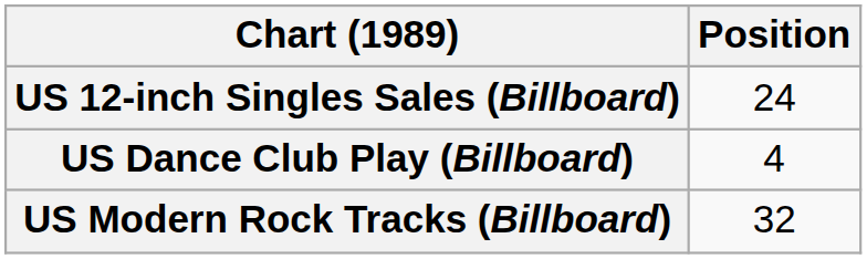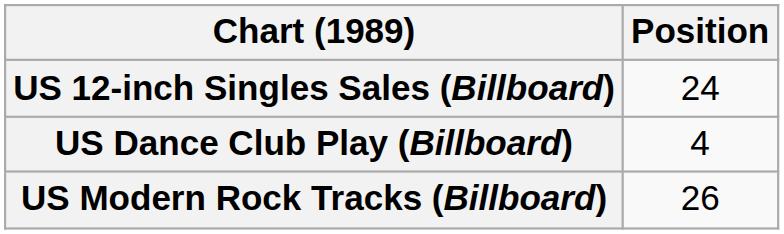 <table class="wikitable sortable plainrowheaders" style="text-align:center">
 <tr>
 <th>Chart (1989)</th>
 <th>Position</th>
 </tr>
 <tr>
 <th scope="row">US 12-inch Singles Sales (<em>Billboard</em>)</th>
 <td>24</td>
 </tr>
 <tr>
 <th scope="row">US Dance Club Play (<em>Billboard</em>)</th>
 <td>4</td>
 </tr>
 <tr>
 <th scope="row">US Modern Rock Tracks (<em>Billboard</em>)</th>
-<td>32</td>
+<td>26</td>
 </tr>
 </table>
